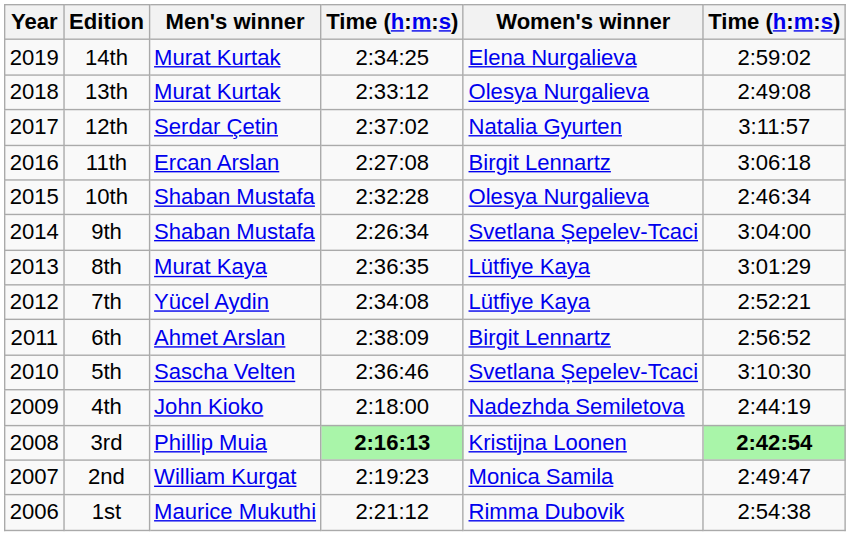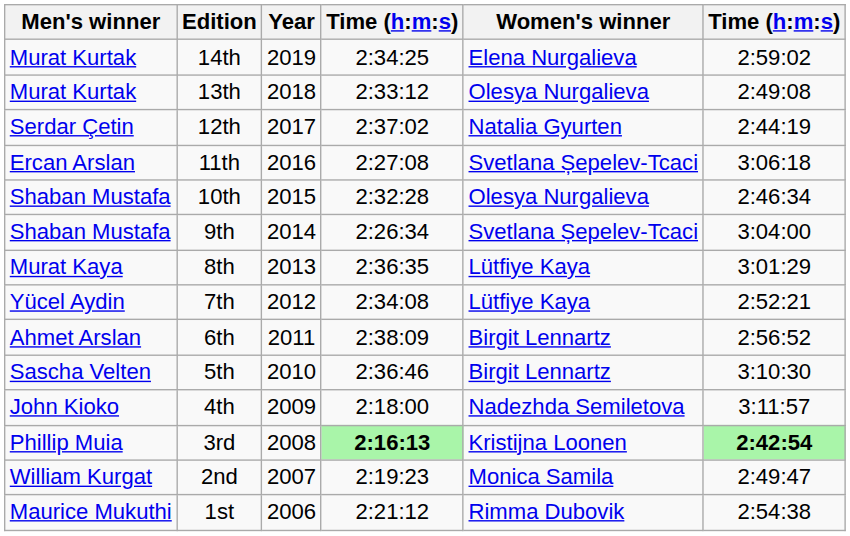 <table class="wikitable sortable" style="text-align:center">
 <tr>
+<th class=unsortable>Men's winner</th>
+<th class=unsortable>Edition</th>
 <th>Year</th>
-<th class=unsortable>Edition</th>
-<th class=unsortable>Men's winner</th>
 <th>Time (<a href='#'>h</a>:<a href='#'>m</a>:<a href='#'>s</a>)</th>
 <th class=unsortable>Women's winner</th>
 <th>Time (<a href='#'>h</a>:<a href='#'>m</a>:<a href='#'>s</a>)</th>
 </tr>
 <tr>
+<td align=left> <a href='#'>Murat Kurtak</a></td>
+<td>14th</td>
 <td>2019</td>
-<td>14th</td>
-<td align=left> <a href='#'>Murat Kurtak</a></td>
 <td>2:34:25</td>
 <td align=left> <a href='#'>Elena Nurgalieva</a></td>
 <td>2:59:02</td>
 </tr>
 <tr>
+<td align=left> <a href='#'>Murat Kurtak</a></td>
+<td>13th</td>
 <td>2018</td>
-<td>13th</td>
-<td align=left> <a href='#'>Murat Kurtak</a></td>
 <td>2:33:12</td>
 <td align=left> <a href='#'>Olesya Nurgalieva</a></td>
 <td>2:49:08</td>
 </tr>
 <tr>
+<td align=left> <a href='#'>Serdar Çetin</a></td>
+<td>12th</td>
 <td>2017</td>
-<td>12th</td>
-<td align=left> <a href='#'>Serdar Çetin</a></td>
 <td>2:37:02</td>
 <td align=left> <a href='#'>Natalia Gyurten</a></td>
-<td>3:11:57</td>
+<td>2:44:19</td>
 </tr>
 <tr>
+<td align=left> <a href='#'>Ercan Arslan</a></td>
+<td>11th</td>
 <td>2016</td>
-<td>11th</td>
-<td align=left> <a href='#'>Ercan Arslan</a></td>
 <td>2:27:08</td>
-<td align=left> <a href='#'>Birgit Lennartz</a></td>
+<td align=left> <a href='#'>Svetlana Șepelev-Tcaci</a></td>
 <td>3:06:18</td>
 </tr>
 <tr>
+<td align=left> <a href='#'>Shaban Mustafa</a></td>
+<td>10th</td>
 <td>2015</td>
-<td>10th</td>
-<td align=left> <a href='#'>Shaban Mustafa</a></td>
 <td>2:32:28</td>
 <td align=left> <a href='#'>Olesya Nurgalieva</a></td>
 <td>2:46:34</td>
 </tr>
 <tr>
+<td align=left> <a href='#'>Shaban Mustafa</a></td>
+<td>9th</td>
 <td>2014</td>
-<td>9th</td>
-<td align=left> <a href='#'>Shaban Mustafa</a></td>
 <td>2:26:34</td>
 <td align=left> <a href='#'>Svetlana Șepelev-Tcaci</a></td>
 <td>3:04:00</td>
 </tr>
 <tr>
+<td align=left> <a href='#'>Murat Kaya</a></td>
+<td>8th</td>
 <td>2013</td>
-<td>8th</td>
-<td align=left> <a href='#'>Murat Kaya</a></td>
 <td>2:36:35</td>
 <td align=left> <a href='#'>Lütfiye Kaya</a></td>
 <td>3:01:29</td>
 </tr>
 <tr>
+<td align=left> <a href='#'>Yücel Aydin</a></td>
+<td>7th</td>
 <td>2012</td>
-<td>7th</td>
-<td align=left> <a href='#'>Yücel Aydin</a></td>
 <td>2:34:08</td>
 <td align=left> <a href='#'>Lütfiye Kaya</a></td>
 <td>2:52:21</td>
 </tr>
 <tr>
+<td align=left> <a href='#'>Ahmet Arslan</a></td>
+<td>6th</td>
 <td>2011</td>
-<td>6th</td>
-<td align=left> <a href='#'>Ahmet Arslan</a></td>
 <td>2:38:09</td>
 <td align=left> <a href='#'>Birgit Lennartz</a></td>
 <td>2:56:52</td>
 </tr>
 <tr>
+<td align=left> <a href='#'>Sascha Velten</a></td>
+<td>5th</td>
 <td>2010</td>
-<td>5th</td>
-<td align=left> <a href='#'>Sascha Velten</a></td>
 <td>2:36:46</td>
-<td align=left> <a href='#'>Svetlana Șepelev-Tcaci</a></td>
+<td align=left> <a href='#'>Birgit Lennartz</a></td>
 <td>3:10:30</td>
 </tr>
 <tr>
+<td align=left> <a href='#'>John Kioko</a></td>
+<td>4th</td>
 <td>2009</td>
-<td>4th</td>
-<td align=left> <a href='#'>John Kioko</a></td>
 <td>2:18:00</td>
 <td align=left> <a href='#'>Nadezhda Semiletova</a></td>
-<td>2:44:19</td>
+<td>3:11:57</td>
 </tr>
 <tr>
+<td align=left> <a href='#'>Phillip Muia</a></td>
+<td>3rd</td>
 <td>2008</td>
-<td>3rd</td>
-<td align=left> <a href='#'>Phillip Muia</a></td>
 <td bgcolor=#A9F5A9><strong>2:16:13</strong></td>
 <td align=left> <a href='#'>Kristijna Loonen</a></td>
 <td bgcolor=#A9F5A9><strong>2:42:54</strong></td>
 </tr>
 <tr>
+<td align=left> <a href='#'>William Kurgat</a></td>
+<td>2nd</td>
 <td>2007</td>
-<td>2nd</td>
-<td align=left> <a href='#'>William Kurgat</a></td>
 <td>2:19:23</td>
 <td align=left> <a href='#'>Monica Samila</a></td>
 <td>2:49:47</td>
 </tr>
 <tr>
+<td align=left> <a href='#'>Maurice Mukuthi</a></td>
+<td>1st</td>
 <td>2006</td>
-<td>1st</td>
-<td align=left> <a href='#'>Maurice Mukuthi</a></td>
 <td>2:21:12</td>
 <td align=left> <a href='#'>Rimma Dubovik</a></td>
 <td>2:54:38</td>
 </tr>
 </table>
